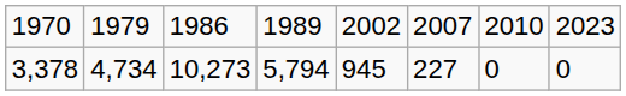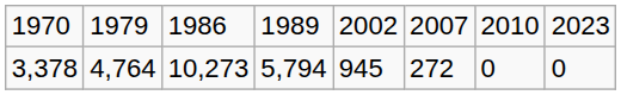 <table class="wikitable">
 <tr>
 <td>1970</td>
 <td>1979</td>
 <td>1986</td>
 <td>1989</td>
 <td>2002</td>
 <td>2007</td>
 <td>2010</td>
 <td>2023 </td>
 </tr>
 <tr>
 <td>3,378</td>
-<td>4,734</td>
+<td>4,764</td>
 <td>10,273</td>
 <td>5,794</td>
 <td>945</td>
-<td>227</td>
+<td>272</td>
 <td>0</td>
 <td>0</td>
 </tr>
 </table>
